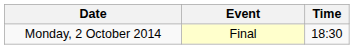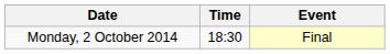 <table class = "wikitable" style="text-align:center;">
 <tr>
 <th width=220>Date</th>
+<th width=50>Time</th>
 <th width=150>Event</th>
-<th width=50>Time</th>
 </tr>
 <tr>
 <td>Monday, 2 October 2014</td>
+<td>18:30</td>
 <td bgcolor=ffffcc>Final</td>
-<td>18:30</td>
 </tr>
 </table>
